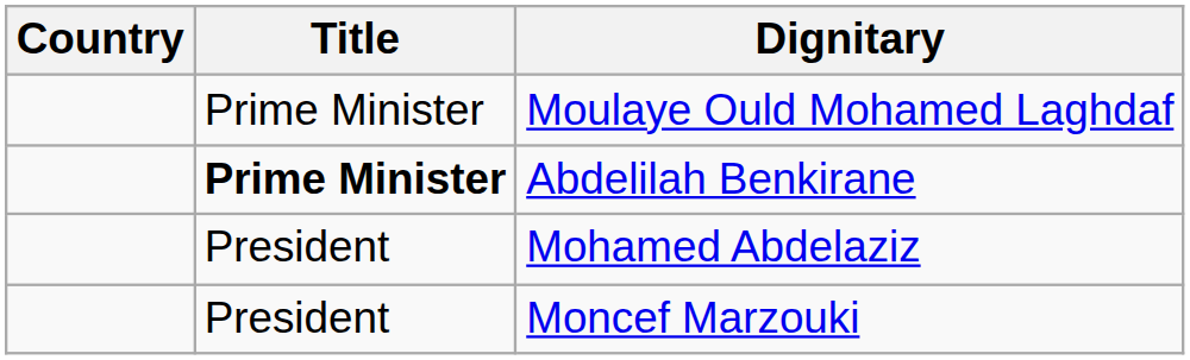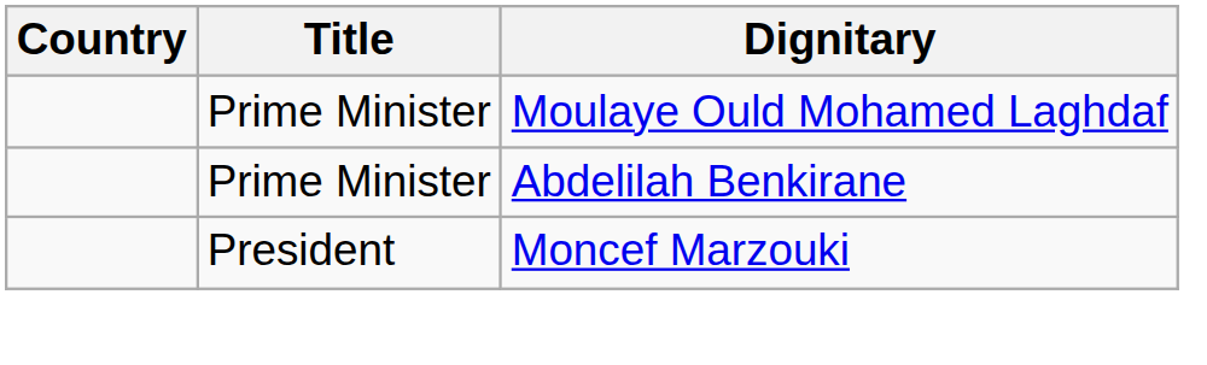 <table class="wikitable sortable">
 <tr>
 <th>Country</th>
 <th>Title</th>
 <th>Dignitary</th>
 </tr>
 <tr>
 <td></td>
 <td>Prime Minister</td>
 <td><a href='#'>Moulaye Ould Mohamed Laghdaf</a></td>
 </tr>
 <tr>
 <td></td>
-<td><strong>Prime Minister</strong></td>
+<td>Prime Minister</td>
 <td><a href='#'>Abdelilah Benkirane</a></td>
-</tr>
-<tr>
-<td></td>
-<td>President</td>
-<td><a href='#'>Mohamed Abdelaziz</a></td>
 </tr>
 <tr>
 <td></td>
 <td>President</td>
 <td><a href='#'>Moncef Marzouki</a></td>
 </tr>
 </table>
